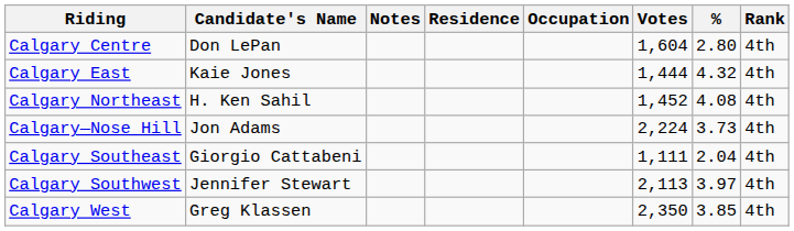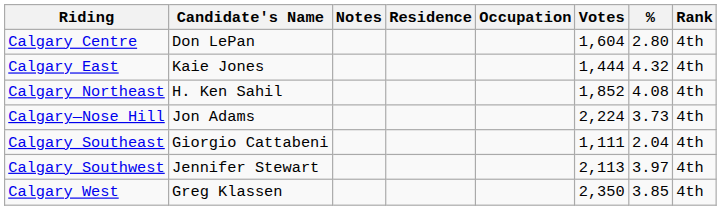 <table class="wikitable sortable">
 <tr>
 <th>Riding<br></th>
 <th>Candidate's Name</th>
 <th>Notes</th>
 <th>Residence</th>
 <th>Occupation</th>
 <th>Votes</th>
 <th>%</th>
 <th>Rank</th>
 </tr>
 <tr>
 <td><a href='#'>Calgary Centre</a></td>
 <td>Don LePan</td>
 <td></td>
 <td></td>
 <td></td>
 <td>1,604</td>
 <td>2.80</td>
 <td>4th</td>
 </tr>
 <tr>
 <td><a href='#'>Calgary East</a></td>
 <td>Kaie Jones</td>
 <td></td>
 <td></td>
 <td></td>
 <td>1,444</td>
 <td>4.32</td>
 <td>4th</td>
 </tr>
 <tr>
 <td><a href='#'>Calgary Northeast</a></td>
 <td>H. Ken Sahil</td>
 <td></td>
 <td></td>
 <td></td>
-<td>1,452</td>
+<td>1,852</td>
 <td>4.08</td>
 <td>4th</td>
 </tr>
 <tr>
 <td><a href='#'>Calgary—Nose Hill</a></td>
 <td>Jon Adams</td>
 <td></td>
 <td></td>
 <td></td>
 <td>2,224</td>
 <td>3.73</td>
 <td>4th</td>
 </tr>
 <tr>
 <td><a href='#'>Calgary Southeast</a></td>
 <td>Giorgio Cattabeni</td>
 <td></td>
 <td></td>
 <td></td>
 <td>1,111</td>
 <td>2.04</td>
 <td>4th</td>
 </tr>
 <tr>
 <td><a href='#'>Calgary Southwest</a></td>
 <td>Jennifer Stewart</td>
 <td></td>
 <td></td>
 <td></td>
 <td>2,113</td>
 <td>3.97</td>
 <td>4th</td>
 </tr>
 <tr>
 <td><a href='#'>Calgary West</a></td>
 <td>Greg Klassen</td>
 <td></td>
 <td></td>
 <td></td>
 <td>2,350</td>
 <td>3.85</td>
 <td>4th</td>
 </tr>
 </table>
